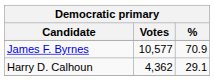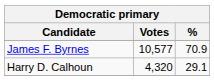 <table class="wikitable" align="left" style="margin: 1em 1em 1em 0; font-size: 95%;">
 <tr>
 <th colspan="3">Democratic primary</th>
 </tr>
 <tr>
 <th colspan="1" style="width: 170px">Candidate</th>
 <th style="width: 50px">Votes</th>
 <th style="width: 40px">%</th>
 </tr>
 <tr>
 </tr>
 <tr>
 <td><a href='#'>James F. Byrnes</a></td>
 <td align="right">10,577</td>
 <td align="right">70.9</td>
 </tr>
 <tr>
 <td>Harry D. Calhoun</td>
-<td align="right">4,362</td>
+<td align="right">4,320</td>
 <td align="right">29.1</td>
 </tr>
 <tr>
 </tr>
 </table>
